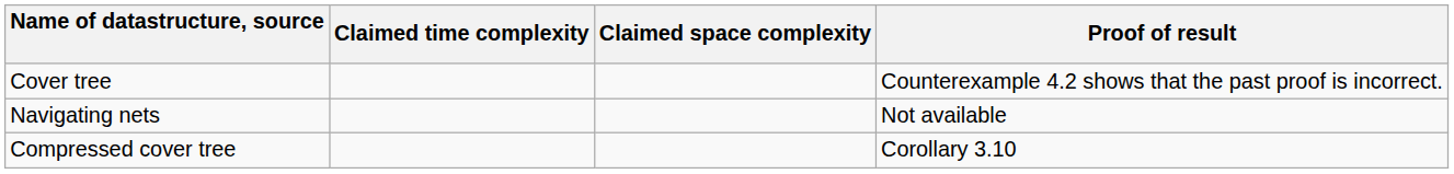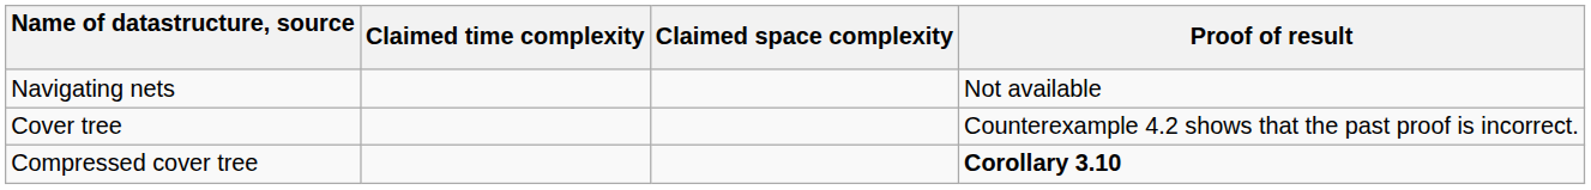 <table class="wikitable">
 <tr>
 <th>Name of datastructure, source<br><br></th>
 <th>Claimed time complexity</th>
 <th>Claimed space complexity</th>
 <th>Proof of result</th>
 </tr>
 <tr>
+<td>Navigating nets</td>
+<td></td>
+<td></td>
+<td>Not available</td>
+</tr>
+<tr>
 <td>Cover tree</td>
 <td></td>
 <td></td>
 <td>Counterexample 4.2 shows that the past proof is incorrect.</td>
 </tr>
 <tr>
-<td>Navigating nets</td>
-<td></td>
-<td></td>
-<td>Not available</td>
-</tr>
-<tr>
 <td>Compressed cover tree</td>
 <td></td>
 <td></td>
-<td>Corollary 3.10</td>
+<td><strong>Corollary 3.10</strong></td>
 </tr>
 </table>
